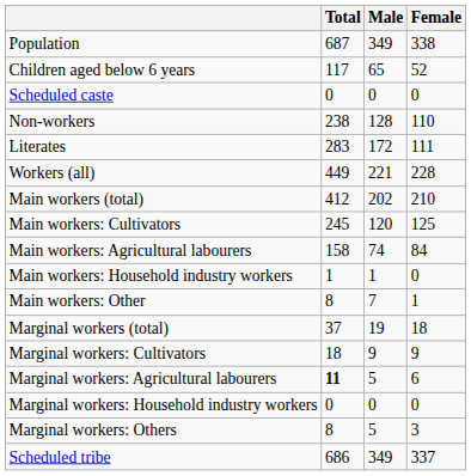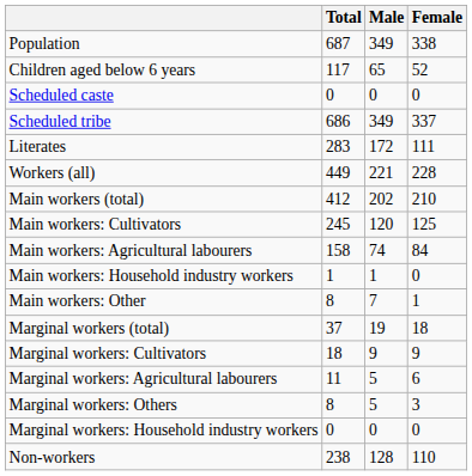 <table class="wikitable sortable">
 <tr>
 <th></th>
 <th>Total</th>
 <th>Male</th>
 <th>Female</th>
 </tr>
 <tr>
 <td>Population</td>
 <td>687</td>
 <td>349</td>
 <td>338</td>
 </tr>
 <tr>
 <td>Children aged below 6 years</td>
 <td>117</td>
 <td>65</td>
 <td>52</td>
 </tr>
 <tr>
 <td><a href='#'>Scheduled caste</a></td>
 <td>0</td>
 <td>0</td>
 <td>0</td>
 </tr>
 <tr>
-<td>Non-workers</td>
-<td>238</td>
-<td>128</td>
-<td>110</td>
+<td><a href='#'>Scheduled tribe</a></td>
+<td>686</td>
+<td>349</td>
+<td>337</td>
 </tr>
 <tr>
 <td>Literates</td>
 <td>283</td>
 <td>172</td>
 <td>111</td>
 </tr>
 <tr>
 <td>Workers (all)</td>
 <td>449</td>
 <td>221</td>
 <td>228</td>
 </tr>
 <tr>
 <td>Main workers (total)</td>
 <td>412</td>
 <td>202</td>
 <td>210</td>
 </tr>
 <tr>
 <td>Main workers: Cultivators</td>
 <td>245</td>
 <td>120</td>
 <td>125</td>
 </tr>
 <tr>
 <td>Main workers: Agricultural labourers</td>
 <td>158</td>
 <td>74</td>
 <td>84</td>
 </tr>
 <tr>
 <td>Main workers: Household industry workers</td>
 <td>1</td>
 <td>1</td>
 <td>0</td>
 </tr>
 <tr>
 <td>Main workers: Other</td>
 <td>8</td>
 <td>7</td>
 <td>1</td>
 </tr>
 <tr>
 <td>Marginal workers (total)</td>
 <td>37</td>
 <td>19</td>
 <td>18</td>
 </tr>
 <tr>
 <td>Marginal workers: Cultivators</td>
 <td>18</td>
 <td>9</td>
 <td>9</td>
 </tr>
 <tr>
 <td>Marginal workers: Agricultural labourers</td>
-<td><strong>11</strong></td>
+<td>11</td>
 <td>5</td>
 <td>6</td>
+</tr>
+<tr>
+<td>Marginal workers: Others</td>
+<td>8</td>
+<td>5</td>
+<td>3</td>
 </tr>
 <tr>
 <td>Marginal workers: Household industry workers</td>
 <td>0</td>
 <td>0</td>
 <td>0</td>
 </tr>
 <tr>
-<td>Marginal workers: Others</td>
-<td>8</td>
-<td>5</td>
-<td>3</td>
-</tr>
-<tr>
-<td><a href='#'>Scheduled tribe</a></td>
-<td>686</td>
-<td>349</td>
-<td>337</td>
+<td>Non-workers</td>
+<td>238</td>
+<td>128</td>
+<td>110</td>
 </tr>
 </table>
